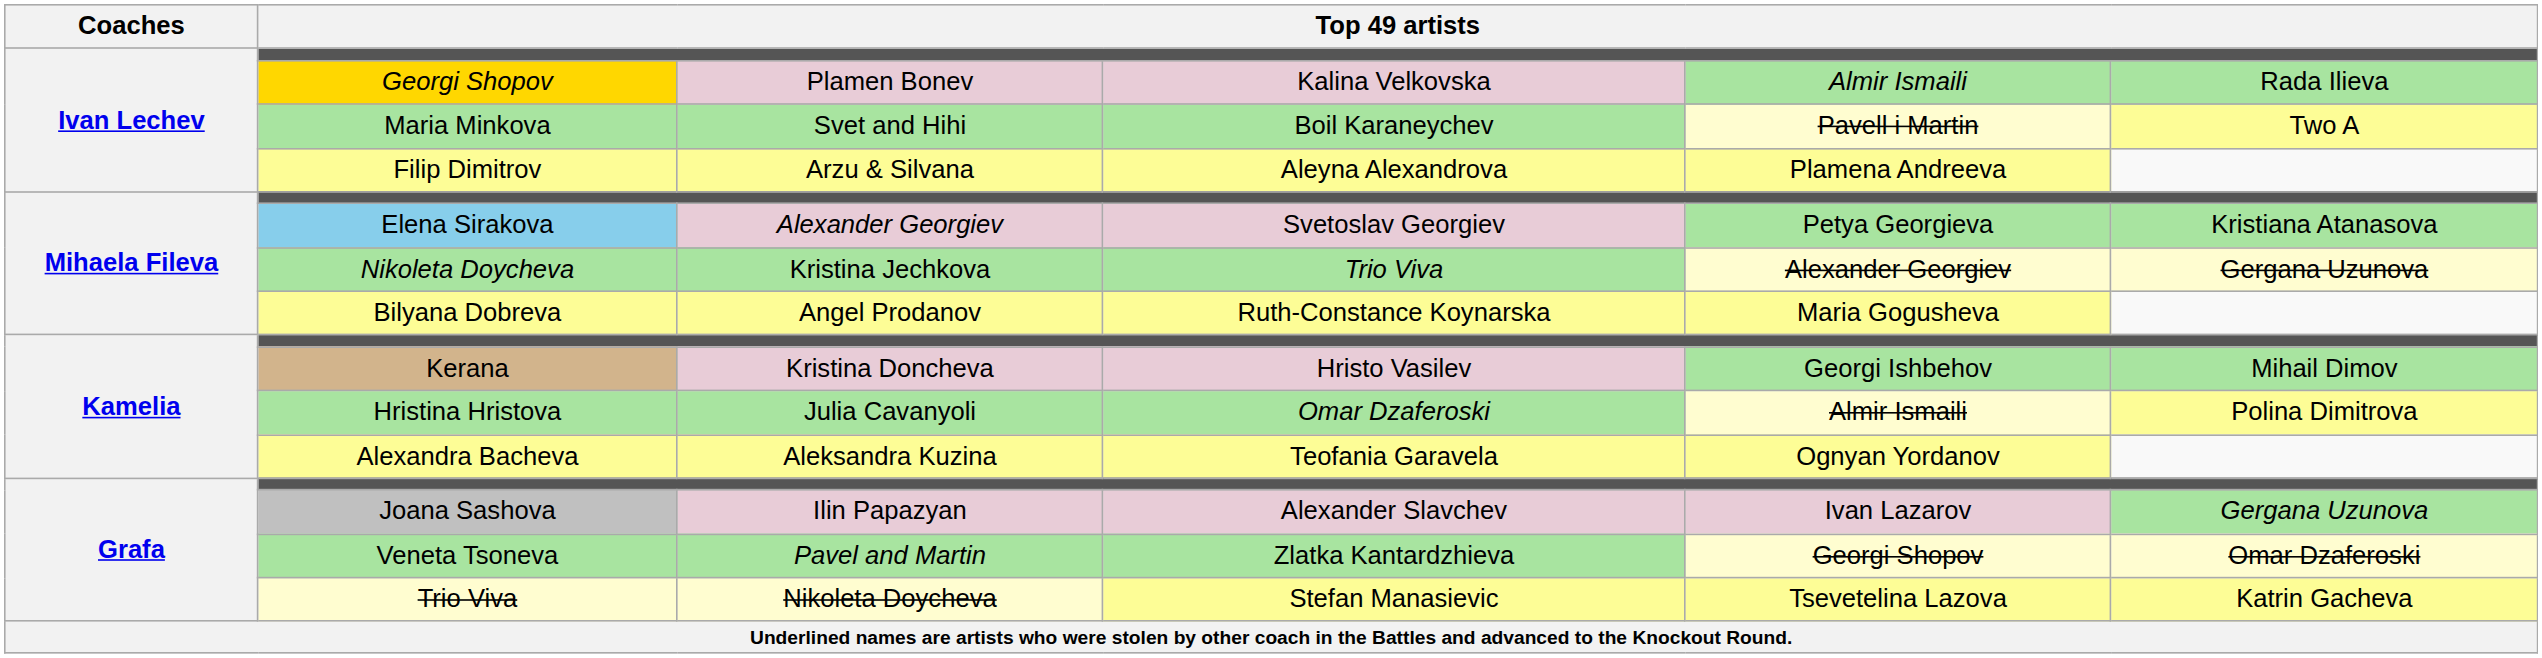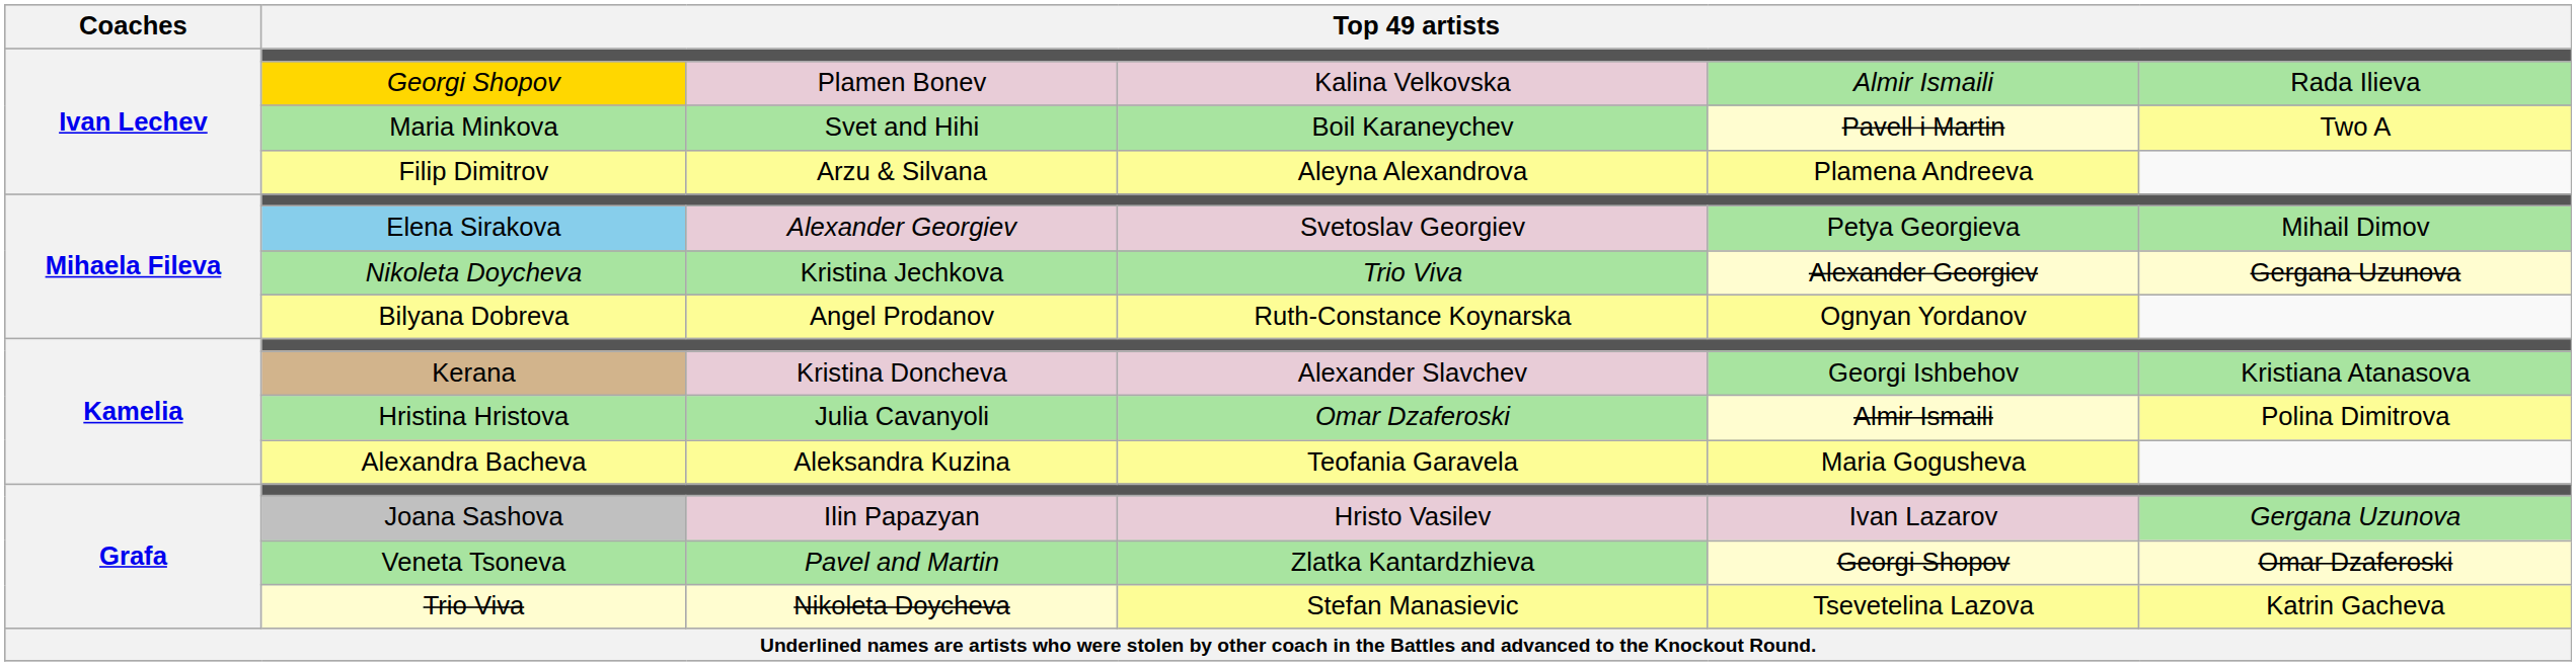 <table class="wikitable" style="text-align:center; line-height:20px; width:100%">
 <tr>
 <th scope="col" width="10%">Coaches</th>
 <th colspan="5" scope="col" width="90%">Top 49 artists</th>
 </tr>
 <tr>
 <th rowspan="4"><a href='#'>Ivan Lechev</a></th>
 <td colspan="5" style="background:#555555;"></td>
 </tr>
 <tr>
 <td style="background:gold;"><em>Georgi Shopov</em></td>
 <td style="background:#E8CCD7;">Plamen Bonev</td>
 <td style="background:#E8CCD7;">Kalina Velkovska</td>
 <td style="background:#A8E4A0;"><em>Almir Ismaili</em></td>
 <td style="background:#A8E4A0;">Rada Ilieva</td>
 </tr>
 <tr>
 <td style="background:#A8E4A0;">Maria Minkova</td>
 <td style="background:#A8E4A0;">Svet and Hihi</td>
 <td style="background:#A8E4A0;">Boil Karaneychev</td>
 <td style="background:#FFFDD0;"><s>Pavell i Martin</s></td>
 <td style="background:#FDFD96;">Two A</td>
 </tr>
 <tr>
 <td style="background:#FDFD96;">Filip Dimitrov</td>
 <td style="background:#FDFD96;">Arzu & Silvana</td>
 <td style="background:#FDFD96;">Aleyna Alexandrova</td>
 <td style="background:#FDFD96;">Plamena Andreeva</td>
 <td colspan="1"></td>
 </tr>
 <tr>
 <th rowspan="4"><a href='#'>Mihaela Fileva</a></th>
 <td colspan="5" style="background:#555555;"></td>
 </tr>
 <tr>
 <td style="background:skyblue;">Elena Sirakova</td>
 <td style="background:#E8CCD7;"><em>Alexander Georgiev</em></td>
 <td style="background:#E8CCD7;">Svetoslav Georgiev</td>
 <td style="background:#A8E4A0;">Petya Georgieva</td>
-<td style="background:#A8E4A0;">Kristiana Atanasova</td>
+<td style="background:#A8E4A0;">Mihail Dimov</td>
 </tr>
 <tr>
 <td style="background:#A8E4A0;"><em>Nikoleta Doycheva</em></td>
 <td style="background:#A8E4A0;">Kristina Jechkova</td>
 <td style="background:#A8E4A0;"><em>Trio Viva</em></td>
 <td style="background:#FFFDD0;"><s>Alexander Georgiev</s></td>
 <td style="background:#FFFDD0;"><s>Gergana Uzunova</s></td>
 </tr>
 <tr>
 <td style="background:#FDFD96;">Bilyana Dobreva</td>
 <td style="background:#FDFD96;">Angel Prodanov</td>
 <td style="background:#FDFD96;">Ruth-Constance Koynarska</td>
-<td style="background:#FDFD96;">Maria Gogusheva</td>
+<td style="background:#FDFD96;">Ognyan Yordanov</td>
 <td colspan="1"></td>
 </tr>
 <tr>
 <th rowspan="4"><a href='#'>Kamelia</a></th>
 <td colspan="5" style="background:#555555;"></td>
 </tr>
 <tr>
 <td style="background:tan;">Kerana</td>
 <td style="background:#E8CCD7;">Kristina Doncheva</td>
-<td style="background:#E8CCD7;">Hristo Vasilev</td>
+<td style="background:#E8CCD7;">Alexander Slavchev</td>
 <td style="background:#A8E4A0;">Georgi Ishbehov</td>
-<td style="background:#A8E4A0;">Mihail Dimov</td>
+<td style="background:#A8E4A0;">Kristiana Atanasova</td>
 </tr>
 <tr>
 <td style="background:#A8E4A0;">Hristina Hristova</td>
 <td style="background:#A8E4A0;">Julia Cavanyoli</td>
 <td style="background:#A8E4A0;"><em>Omar Dzaferoski</em></td>
 <td style="background:#FFFDD0;"><s>Almir Ismaili</s></td>
 <td style="background:#FDFD96;">Polina Dimitrova</td>
 </tr>
 <tr>
 <td style="background:#FDFD96;">Alexandra Bacheva</td>
 <td style="background:#FDFD96;">Aleksandra Kuzina</td>
 <td style="background:#FDFD96;">Teofania Garavela</td>
-<td style="background:#FDFD96;">Ognyan Yordanov</td>
+<td style="background:#FDFD96;">Maria Gogusheva</td>
 <td colspan="1"></td>
 </tr>
 <tr>
 <th rowspan="4"><a href='#'>Grafa</a></th>
 <td colspan="5" style="background:#555555;"></td>
 </tr>
 <tr>
 <td style="background:silver;">Joana Sashova</td>
 <td style="background:#E8CCD7;">Ilin Papazyan</td>
-<td style="background:#E8CCD7;">Alexander Slavchev</td>
+<td style="background:#E8CCD7;">Hristo Vasilev</td>
 <td style="background:#E8CCD7;">Ivan Lazarov</td>
 <td style="background:#A8E4A0;"><em>Gergana Uzunova</em></td>
 </tr>
 <tr>
 <td style="background:#A8E4A0;">Veneta Tsoneva</td>
 <td style="background:#A8E4A0;"><em>Pavel and Martin</em></td>
 <td style="background:#A8E4A0;">Zlatka Kantardzhieva</td>
 <td style="background:#FFFDD0;"><s>Georgi Shopov</s></td>
 <td style="background:#FFFDD0;"><s>Omar Dzaferoski</s></td>
 </tr>
 <tr>
 <td style="background:#FFFDD0;"><s>Trio Viva</s></td>
 <td style="background:#FFFDD0;"><s>Nikoleta Doycheva</s></td>
 <td style="background:#FDFD96;">Stefan Manasievic</td>
 <td style="background:#FDFD96;">Tsevetelina Lazova</td>
 <td style="background:#FDFD96;">Katrin Gacheva</td>
 </tr>
 <tr>
 <th colspan="6" style="font-size:90%; line-height:12px;">  <small>Underlined names are artists who were stolen by other coach in the Battles and advanced to the Knockout Round.</small></th>
 </tr>
 </table>
